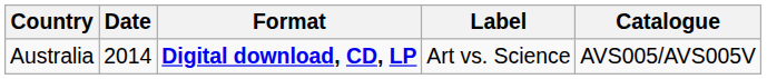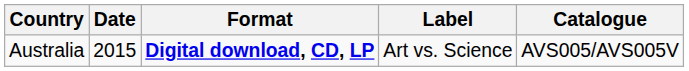 <table class="wikitable">
 <tr>
 <th>Country</th>
 <th>Date</th>
 <th>Format</th>
 <th>Label</th>
 <th>Catalogue</th>
 </tr>
 <tr>
 <td>Australia</td>
-<td>2014</td>
+<td>2015</td>
 <td><strong><a href='#'>Digital download</a>, <a href='#'>CD</a>, <a href='#'>LP</a></strong></td>
 <td>Art vs. Science</td>
 <td>AVS005/AVS005V</td>
 </tr>
 </table>
